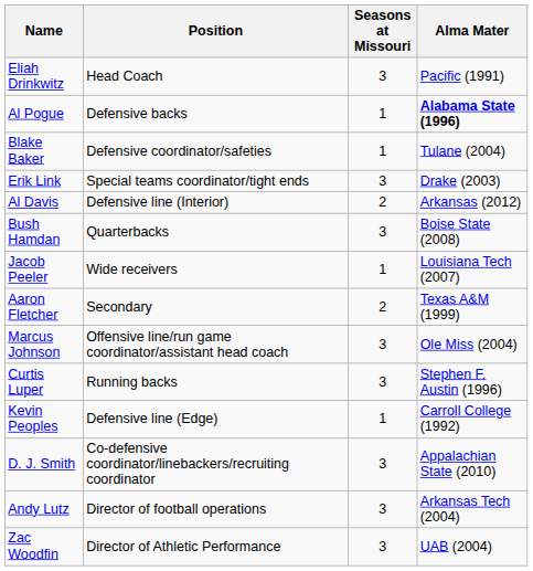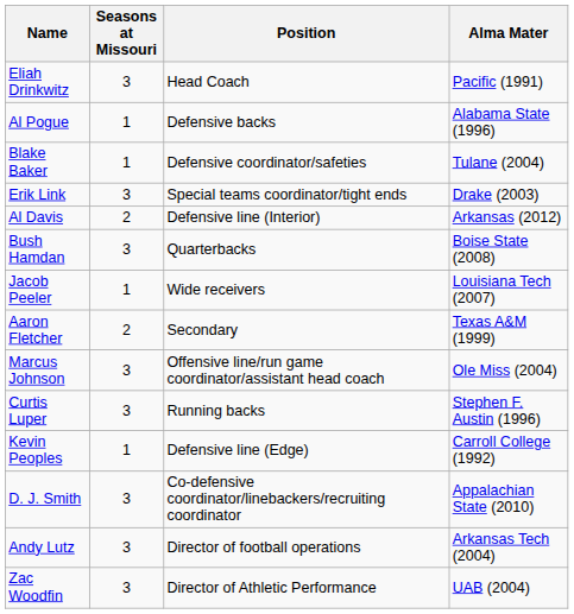 <table class="wikitable">
 <tr>
 <th>Name</th>
+<th>Seasons at<br>Missouri</th>
 <th>Position</th>
-<th>Seasons at<br>Missouri</th>
 <th>Alma Mater</th>
 </tr>
 <tr>
 <td><a href='#'>Eliah Drinkwitz</a></td>
+<td align=center>3</td>
 <td>Head Coach</td>
-<td align=center>3</td>
 <td><a href='#'>Pacific</a> (1991)</td>
 </tr>
 <tr>
 <td><a href='#'>Al Pogue</a></td>
+<td align=center>1</td>
 <td>Defensive backs</td>
-<td align=center>1</td>
-<td><strong><a href='#'>Alabama State</a> (1996)</strong></td>
+<td><a href='#'>Alabama State</a> (1996)</td>
 </tr>
 <tr>
 <td><a href='#'>Blake Baker</a></td>
+<td align=center>1</td>
 <td>Defensive coordinator/safeties</td>
-<td align=center>1</td>
 <td><a href='#'>Tulane</a> (2004)</td>
 </tr>
 <tr>
 <td><a href='#'>Erik Link</a></td>
+<td align=center>3</td>
 <td>Special teams coordinator/tight ends</td>
-<td align=center>3</td>
 <td><a href='#'>Drake</a> (2003)</td>
 </tr>
 <tr>
 <td><a href='#'>Al Davis</a></td>
+<td align=center>2</td>
 <td>Defensive line (Interior)</td>
-<td align=center>2</td>
 <td><a href='#'>Arkansas</a> (2012)</td>
 </tr>
 <tr>
 <td><a href='#'>Bush Hamdan</a></td>
+<td align=center>3</td>
 <td>Quarterbacks</td>
-<td align=center>3</td>
 <td><a href='#'>Boise State</a> (2008)</td>
 </tr>
 <tr>
 <td><a href='#'>Jacob Peeler</a></td>
+<td align=center>1</td>
 <td>Wide receivers</td>
-<td align=center>1</td>
 <td><a href='#'>Louisiana Tech</a> (2007)</td>
 </tr>
 <tr>
 <td><a href='#'>Aaron Fletcher</a></td>
+<td align=center>2</td>
 <td>Secondary</td>
-<td align=center>2</td>
 <td><a href='#'>Texas A&M</a> (1999)</td>
 </tr>
 <tr>
 <td><a href='#'>Marcus Johnson</a></td>
+<td align=center>3</td>
 <td>Offensive line/run game coordinator/assistant head coach</td>
-<td align=center>3</td>
 <td><a href='#'>Ole Miss</a> (2004)</td>
 </tr>
 <tr>
 <td><a href='#'>Curtis Luper</a></td>
+<td align=center>3</td>
 <td>Running backs</td>
-<td align=center>3</td>
 <td><a href='#'>Stephen F. Austin</a> (1996)</td>
 </tr>
 <tr>
 <td><a href='#'>Kevin Peoples</a></td>
+<td align=center>1</td>
 <td>Defensive line (Edge)</td>
-<td align=center>1</td>
 <td><a href='#'>Carroll College</a> (1992)</td>
 </tr>
 <tr>
 <td><a href='#'>D. J. Smith</a></td>
+<td align=center>3</td>
 <td>Co-defensive coordinator/linebackers/recruiting coordinator</td>
-<td align=center>3</td>
 <td><a href='#'>Appalachian State</a> (2010)</td>
 </tr>
 <tr>
 <td><a href='#'>Andy Lutz</a></td>
+<td align=center>3</td>
 <td>Director of football operations</td>
-<td align=center>3</td>
 <td><a href='#'>Arkansas Tech</a> (2004)</td>
 </tr>
 <tr>
 <td><a href='#'>Zac Woodfin</a></td>
+<td align=center>3</td>
 <td>Director of Athletic Performance</td>
-<td align=center>3</td>
 <td><a href='#'>UAB</a> (2004)</td>
 </tr>
 </table>
